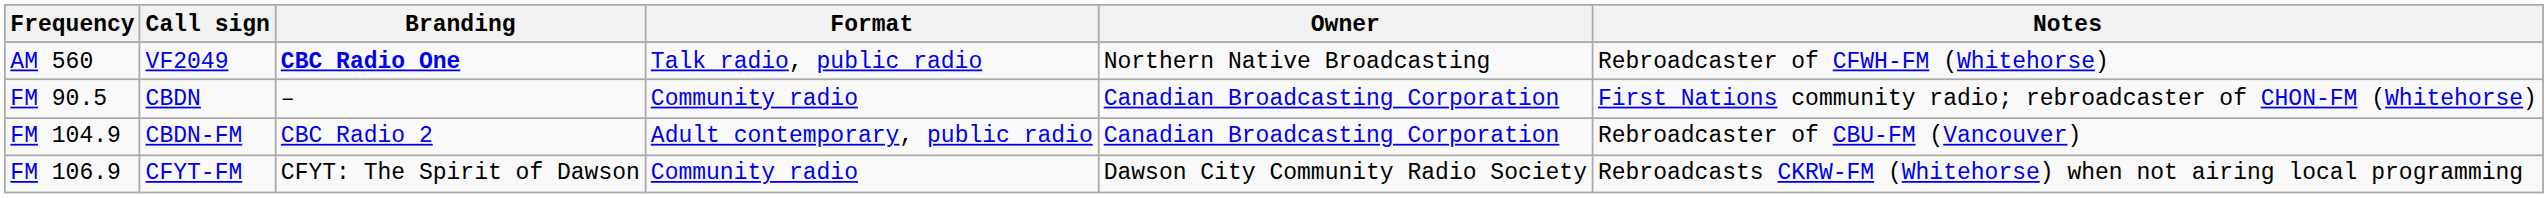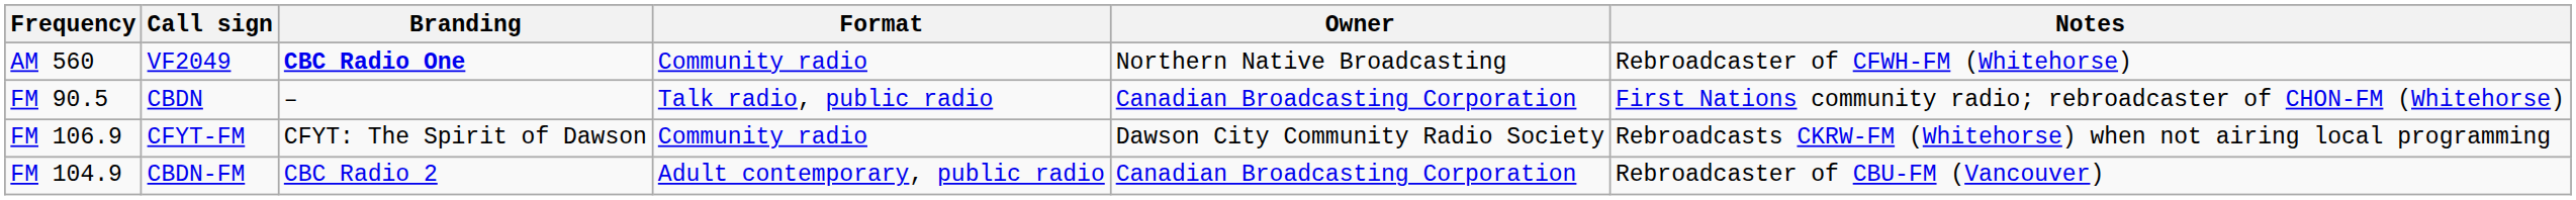 <table class="wikitable sortable">
 <tr>
 <th>Frequency</th>
 <th>Call sign</th>
 <th>Branding</th>
 <th>Format</th>
 <th>Owner</th>
 <th>Notes</th>
 </tr>
 <tr>
 <td><a href='#'>AM</a> 560</td>
 <td><a href='#'>VF2049</a></td>
 <td><strong><a href='#'>CBC Radio One</a></strong></td>
-<td><a href='#'>Talk radio</a>, <a href='#'>public radio</a></td>
+<td><a href='#'>Community radio</a></td>
 <td>Northern Native Broadcasting</td>
 <td>Rebroadcaster of <a href='#'>CFWH-FM</a> (<a href='#'>Whitehorse</a>)</td>
 </tr>
 <tr>
 <td><a href='#'>FM</a> 90.5</td>
 <td><a href='#'>CBDN</a></td>
 <td>–</td>
-<td><a href='#'>Community radio</a></td>
+<td><a href='#'>Talk radio</a>, <a href='#'>public radio</a></td>
 <td><a href='#'>Canadian Broadcasting Corporation</a></td>
 <td><a href='#'>First Nations</a> community radio; rebroadcaster of <a href='#'>CHON-FM</a> (<a href='#'>Whitehorse</a>)</td>
+</tr>
+<tr>
+<td><a href='#'>FM</a> 106.9</td>
+<td><a href='#'>CFYT-FM</a></td>
+<td>CFYT: The Spirit of Dawson</td>
+<td><a href='#'>Community radio</a></td>
+<td>Dawson City Community Radio Society</td>
+<td>Rebroadcasts <a href='#'>CKRW-FM</a> (<a href='#'>Whitehorse</a>) when not airing local programming</td>
 </tr>
 <tr>
 <td><a href='#'>FM</a> 104.9</td>
 <td><a href='#'>CBDN-FM</a></td>
 <td><a href='#'>CBC Radio 2</a></td>
 <td><a href='#'>Adult contemporary</a>, <a href='#'>public radio</a></td>
 <td><a href='#'>Canadian Broadcasting Corporation</a></td>
 <td>Rebroadcaster of <a href='#'>CBU-FM</a> (<a href='#'>Vancouver</a>)</td>
 </tr>
-<tr>
-<td><a href='#'>FM</a> 106.9</td>
-<td><a href='#'>CFYT-FM</a></td>
-<td>CFYT: The Spirit of Dawson</td>
-<td><a href='#'>Community radio</a></td>
-<td>Dawson City Community Radio Society</td>
-<td>Rebroadcasts <a href='#'>CKRW-FM</a> (<a href='#'>Whitehorse</a>) when not airing local programming</td>
-</tr>
 </table>
